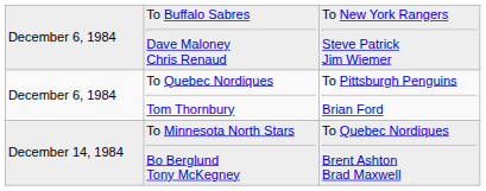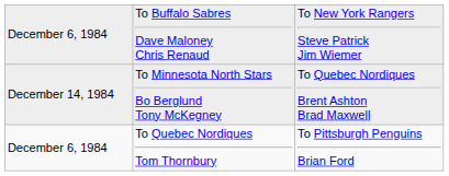 <table class="wikitable" style="border:1px solid #999; width:580px;">
 <tr style="background:#eee;">
 <td>December 6, 1984</td>
 <td valign="top">To <a href='#'>Buffalo Sabres</a><hr><a href='#'>Dave Maloney</a><br><a href='#'>Chris Renaud</a></td>
 <td valign="top">To <a href='#'>New York Rangers</a><hr><a href='#'>Steve Patrick</a><br><a href='#'>Jim Wiemer</a></td>
 </tr>
+<tr style="background:#eee;">
+<td>December 14, 1984</td>
+<td valign="top">To <a href='#'>Minnesota North Stars</a><hr><a href='#'>Bo Berglund</a><br><a href='#'>Tony McKegney</a></td>
+<td valign="top">To <a href='#'>Quebec Nordiques</a><hr><a href='#'>Brent Ashton</a><br><a href='#'>Brad Maxwell</a></td>
+</tr>
 <tr>
 <td>December 6, 1984</td>
 <td valign="top">To <a href='#'>Quebec Nordiques</a><hr><a href='#'>Tom Thornbury</a></td>
 <td valign="top">To <a href='#'>Pittsburgh Penguins</a><hr><a href='#'>Brian Ford</a></td>
 </tr>
-<tr style="background:#eee;">
-<td>December 14, 1984</td>
-<td valign="top">To <a href='#'>Minnesota North Stars</a><hr><a href='#'>Bo Berglund</a><br><a href='#'>Tony McKegney</a></td>
-<td valign="top">To <a href='#'>Quebec Nordiques</a><hr><a href='#'>Brent Ashton</a><br><a href='#'>Brad Maxwell</a></td>
-</tr>
 </table>
